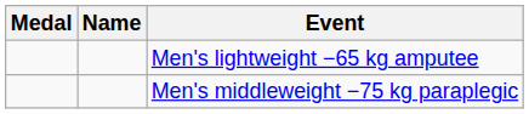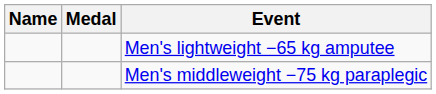 <table class="wikitable sortable" style="font-size:90%">
 <tr>
+<th>Name</th>
 <th>Medal</th>
-<th>Name</th>
 <th>Event</th>
 </tr>
 <tr>
 <td></td>
 <td></td>
 <td><a href='#'>Men's lightweight −65 kg amputee</a></td>
 </tr>
 <tr>
 <td></td>
 <td></td>
 <td><a href='#'>Men's middleweight −75 kg paraplegic</a></td>
 </tr>
 </table>
